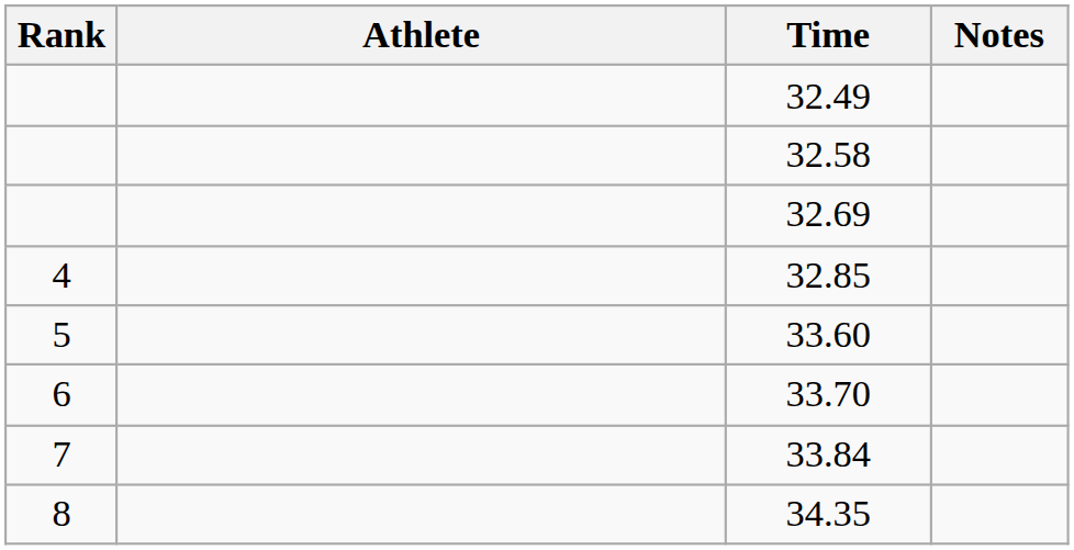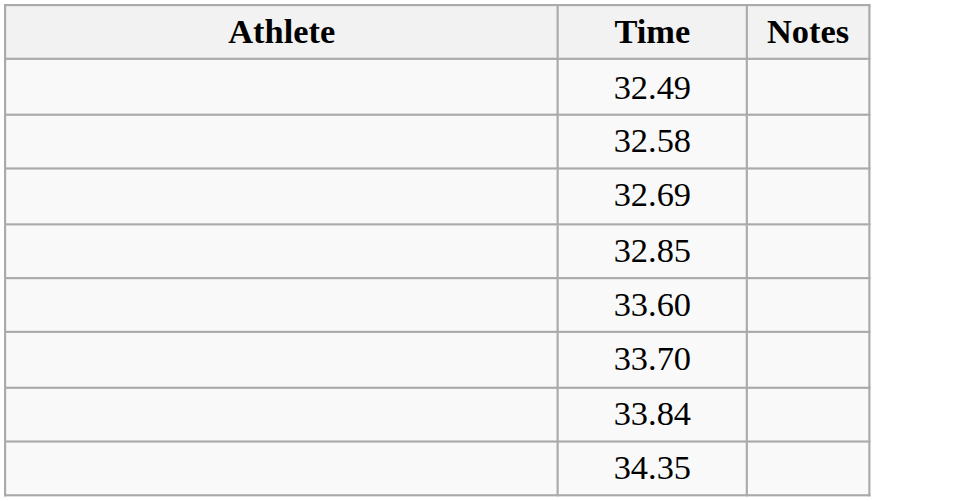 <table class="wikitable" style="text-align:center">
 <tr>
-<th width=40>Rank</th>
 <th width=250>Athlete</th>
 <th width=80>Time</th>
 <th width=50>Notes</th>
 </tr>
 <tr>
-<td></td>
 <td align=left></td>
 <td>32.49</td>
 <td></td>
 </tr>
 <tr>
-<td></td>
 <td align=left></td>
 <td>32.58</td>
 <td></td>
 </tr>
 <tr>
-<td></td>
 <td align=left></td>
 <td>32.69</td>
 <td></td>
 </tr>
 <tr>
-<td>4</td>
 <td align=left></td>
 <td>32.85</td>
 <td></td>
 </tr>
 <tr>
-<td>5</td>
 <td align=left></td>
 <td>33.60</td>
 <td></td>
 </tr>
 <tr>
-<td>6</td>
 <td align=left></td>
 <td>33.70</td>
 <td></td>
 </tr>
 <tr>
-<td>7</td>
 <td align=left></td>
 <td>33.84</td>
 <td></td>
 </tr>
 <tr>
-<td>8</td>
 <td align=left></td>
 <td>34.35</td>
 <td></td>
 </tr>
 </table>
